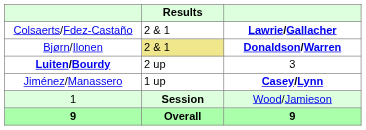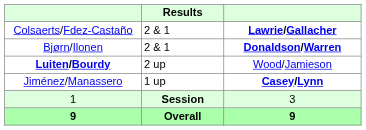 <table border="1" cellpadding="3" style="border-collapse:collapse; text-align:center;">
 <tr style="background:#ddffdd;">
 <th style="width:12em;"></th>
 <th style="width:7em;">Results</th>
 <th style="width:12em;"> </th>
 </tr>
 <tr>
 <td><a href='#'>Colsaerts</a>/<a href='#'>Fdez-Castaño</a></td>
 <td align=left> 2 & 1</td>
 <td><strong><a href='#'>Lawrie</a>/<a href='#'>Gallacher</a></strong></td>
 </tr>
 <tr>
 <td><a href='#'>Bjørn</a>/<a href='#'>Ilonen</a></td>
-<td align=left style="background: khaki;"> 2 & 1</td>
+<td align=left> 2 & 1</td>
 <td><strong><a href='#'>Donaldson</a>/<a href='#'>Warren</a></strong></td>
 </tr>
 <tr>
 <td><strong><a href='#'>Luiten</a>/<a href='#'>Bourdy</a></strong></td>
 <td align=left> 2 up</td>
-<td>3</td>
+<td><a href='#'>Wood</a>/<a href='#'>Jamieson</a></td>
 </tr>
 <tr>
 <td><a href='#'>Jiménez</a>/<a href='#'>Manassero</a></td>
 <td align=left> 1 up</td>
 <td><strong><a href='#'>Casey</a>/<a href='#'>Lynn</a></strong></td>
 </tr>
 <tr style="background:#ddffdd;">
 <td>1</td>
 <td><strong>Session</strong></td>
-<td><a href='#'>Wood</a>/<a href='#'>Jamieson</a></td>
+<td>3</td>
 </tr>
 <tr style="background:#aaffaa;">
 <th>9</th>
 <th>Overall</th>
 <th>9</th>
 </tr>
 </table>
